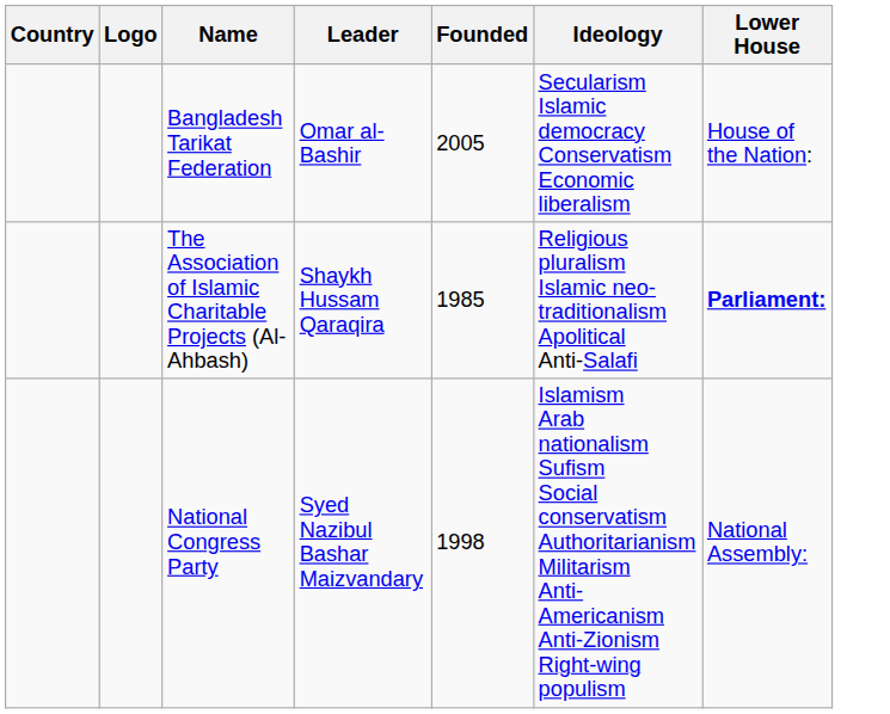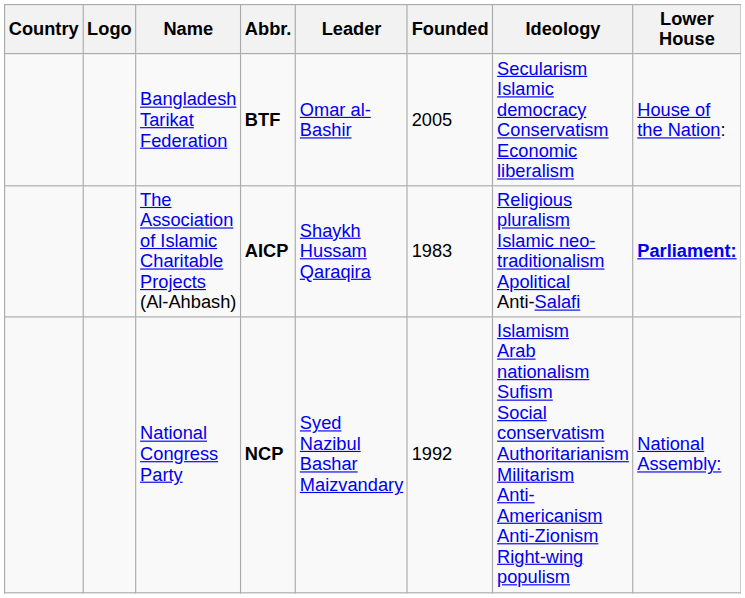 <table class="wikitable sortable">
 <tr>
 <th>Country</th>
 <th>Logo</th>
 <th>Name</th>
+<th>Abbr.</th>
 <th>Leader</th>
 <th>Founded</th>
 <th>Ideology</th>
 <th>Lower House</th>
 </tr>
 <tr>
 <td></td>
 <td></td>
 <td><a href='#'>Bangladesh Tarikat Federation</a><br></td>
+<td><strong>BTF</strong></td>
 <td><a href='#'>Omar al-Bashir</a></td>
 <td>2005</td>
 <td><a href='#'>Secularism</a><br><a href='#'>Islamic democracy</a><br><a href='#'>Conservatism</a><br><a href='#'>Economic liberalism</a></td>
 <td><a href='#'>House of the Nation</a>:</td>
 </tr>
 <tr>
 <td></td>
 <td></td>
 <td><a href='#'>The Association of Islamic Charitable Projects</a> (Al-Ahbash)<br></td>
+<td><strong>AICP</strong></td>
 <td><a href='#'>Shaykh Hussam Qaraqira</a></td>
-<td>1985</td>
+<td>1983</td>
 <td><a href='#'>Religious pluralism</a><br><a href='#'>Islamic neo-traditionalism</a><br><a href='#'>Apolitical</a><br>Anti-<a href='#'>Salafi</a></td>
 <td><strong><a href='#'>Parliament:</a></strong></td>
 </tr>
 <tr>
 <td></td>
 <td></td>
 <td><a href='#'>National Congress Party</a><br></td>
+<td><strong>NCP</strong></td>
 <td><a href='#'>Syed Nazibul Bashar Maizvandary</a></td>
-<td>1998</td>
+<td>1992</td>
 <td><a href='#'>Islamism</a><br><a href='#'>Arab nationalism</a><br><a href='#'>Sufism</a><br><a href='#'>Social conservatism</a><br><a href='#'>Authoritarianism</a><br><a href='#'>Militarism</a><br><a href='#'>Anti-Americanism</a><br><a href='#'>Anti-Zionism</a><br><a href='#'>Right-wing populism</a></td>
 <td><a href='#'>National Assembly:</a></td>
 </tr>
 </table>
